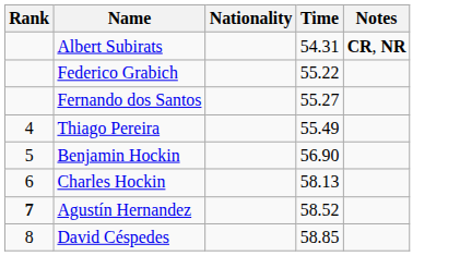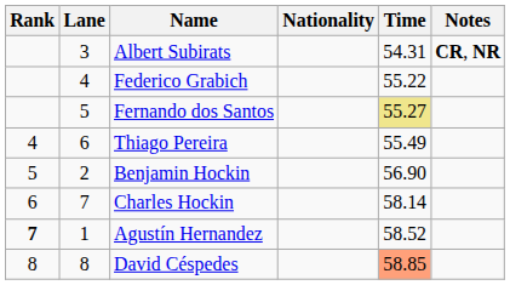 <table class="wikitable sortable" style="text-align:center">
 <tr>
 <th>Rank</th>
+<th>Lane</th>
 <th>Name</th>
 <th>Nationality</th>
 <th>Time</th>
 <th>Notes</th>
 </tr>
 <tr>
 <td></td>
+<td>3</td>
 <td align=left><a href='#'>Albert Subirats</a></td>
 <td align=left></td>
 <td>54.31</td>
 <td><strong>CR</strong>, <strong>NR</strong></td>
 </tr>
 <tr>
 <td></td>
+<td>4</td>
 <td align=left><a href='#'>Federico Grabich</a></td>
 <td align=left></td>
 <td>55.22</td>
 <td></td>
 </tr>
 <tr>
 <td></td>
+<td>5</td>
 <td align=left><a href='#'>Fernando dos Santos</a></td>
 <td align=left></td>
-<td>55.27</td>
+<td style="background: khaki;">55.27</td>
 <td></td>
 </tr>
 <tr>
 <td>4</td>
+<td>6</td>
 <td align=left><a href='#'>Thiago Pereira</a></td>
 <td align=left></td>
 <td>55.49</td>
 <td></td>
 </tr>
 <tr>
 <td>5</td>
+<td>2</td>
 <td align=left><a href='#'>Benjamin Hockin</a></td>
 <td align=left></td>
 <td>56.90</td>
 <td></td>
 </tr>
 <tr>
 <td>6</td>
+<td>7</td>
 <td align=left><a href='#'>Charles Hockin</a></td>
 <td align=left></td>
-<td>58.13</td>
+<td>58.14</td>
 <td></td>
 </tr>
 <tr>
 <td><strong>7</strong></td>
+<td>1</td>
 <td align=left><a href='#'>Agustín Hernandez</a></td>
 <td align=left></td>
 <td>58.52</td>
 <td></td>
 </tr>
 <tr>
 <td>8</td>
+<td>8</td>
 <td align=left><a href='#'>David Céspedes</a></td>
 <td align=left></td>
-<td>58.85</td>
+<td style="background: lightsalmon;">58.85</td>
 <td></td>
 </tr>
 </table>
